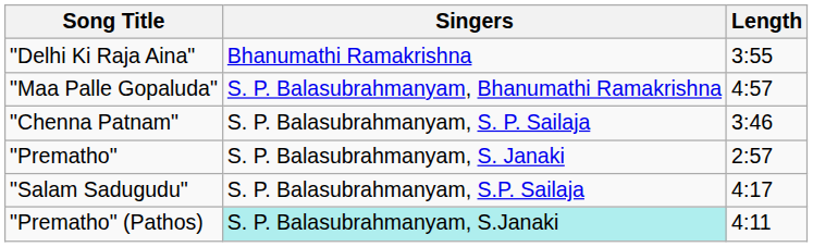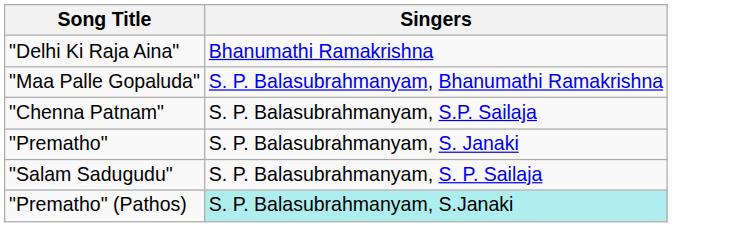 <table class="wikitable">
 <tr>
 <th>Song Title</th>
 <th>Singers</th>
-<th>Length</th>
 </tr>
 <tr>
 <td>"Delhi Ki Raja Aina"</td>
 <td><a href='#'>Bhanumathi Ramakrishna</a></td>
-<td>3:55</td>
 </tr>
 <tr>
 <td>"Maa Palle Gopaluda"</td>
 <td><a href='#'>S. P. Balasubrahmanyam</a>, <a href='#'>Bhanumathi Ramakrishna</a></td>
-<td>4:57</td>
 </tr>
 <tr>
 <td>"Chenna Patnam"</td>
-<td>S. P. Balasubrahmanyam, <a href='#'>S. P. Sailaja</a></td>
-<td>3:46</td>
+<td>S. P. Balasubrahmanyam, <a href='#'>S.P. Sailaja</a></td>
 </tr>
 <tr>
 <td>"Prematho"</td>
 <td>S. P. Balasubrahmanyam, <a href='#'>S. Janaki</a></td>
-<td>2:57</td>
 </tr>
 <tr>
 <td>"Salam Sadugudu"</td>
-<td>S. P. Balasubrahmanyam, <a href='#'>S.P. Sailaja</a></td>
-<td>4:17</td>
+<td>S. P. Balasubrahmanyam, <a href='#'>S. P. Sailaja</a></td>
 </tr>
 <tr>
 <td>"Prematho" (Pathos)</td>
 <td style="background: paleturquoise;">S. P. Balasubrahmanyam, S.Janaki</td>
-<td>4:11</td>
 </tr>
 </table>
